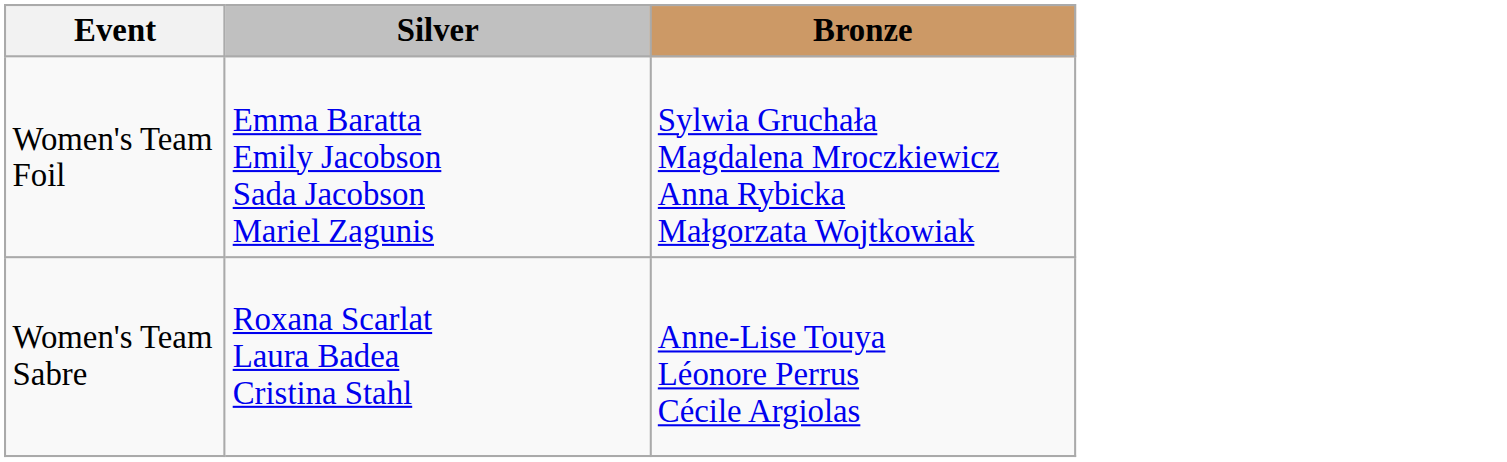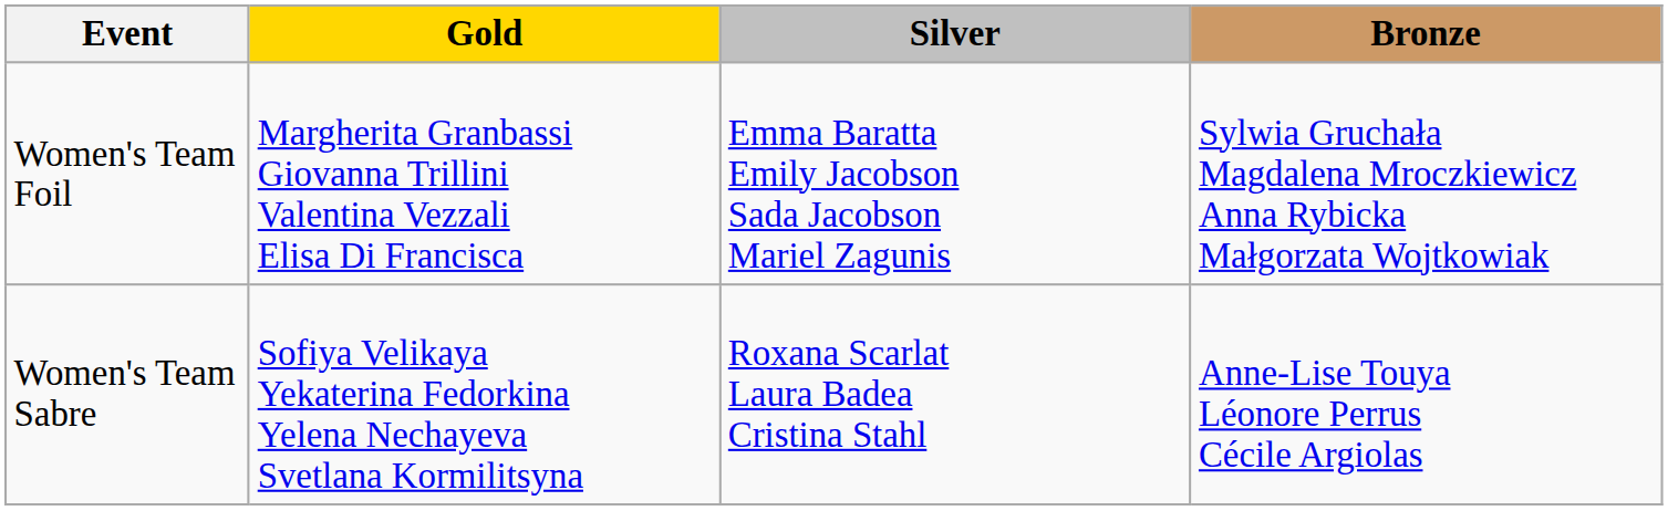 <table class="wikitable">
 <tr>
 <th width="100">Event</th>
+<th style="background-color:gold;" width="200"> Gold</th>
 <th style="background-color:silver;" width="200"> Silver</th>
 <th style="background-color:#CC9966;" width="200"> Bronze</th>
 </tr>
 <tr>
 <td>Women's Team Foil</td>
+<td><br><a href='#'>Margherita Granbassi</a><br><a href='#'>Giovanna Trillini</a><br><a href='#'>Valentina Vezzali</a><br><a href='#'>Elisa Di Francisca</a></td>
 <td><br><a href='#'>Emma Baratta</a><br><a href='#'>Emily Jacobson</a><br><a href='#'>Sada Jacobson</a><br><a href='#'>Mariel Zagunis</a></td>
 <td><br><a href='#'>Sylwia Gruchała</a><br><a href='#'>Magdalena Mroczkiewicz</a><br><a href='#'>Anna Rybicka</a><br><a href='#'>Małgorzata Wojtkowiak</a></td>
 </tr>
 <tr>
 <td>Women's Team Sabre</td>
+<td><br><a href='#'>Sofiya Velikaya</a><br><a href='#'>Yekaterina Fedorkina</a><br><a href='#'>Yelena Nechayeva</a><br><a href='#'>Svetlana Kormilitsyna</a></td>
 <td><br><a href='#'>Roxana Scarlat</a><br><a href='#'>Laura Badea</a><br><a href='#'>Cristina Stahl</a><br> </td>
 <td><br><a href='#'>Anne-Lise Touya</a><br><a href='#'>Léonore Perrus</a><br><a href='#'>Cécile Argiolas</a></td>
 </tr>
 </table>
